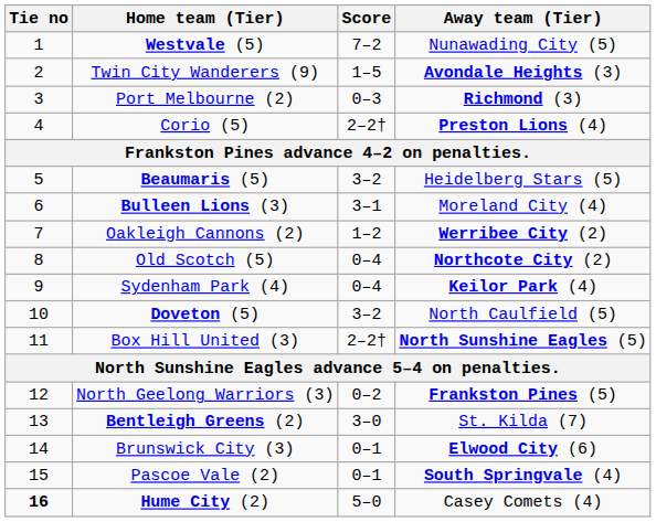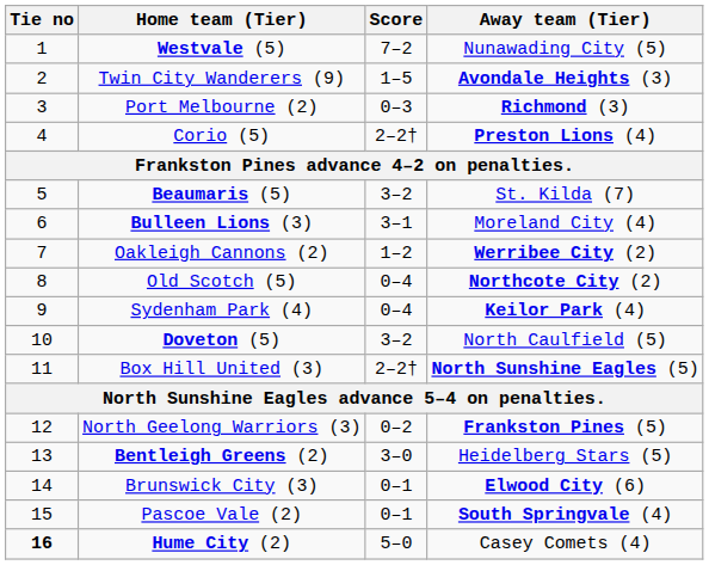 <table class="wikitable" style="text-align:center">
 <tr>
 <th>Tie no</th>
 <th>Home team (Tier)</th>
 <th>Score</th>
 <th>Away team (Tier)</th>
 </tr>
 <tr>
 <td>1</td>
 <td><strong><a href='#'>Westvale</a></strong> (5)</td>
 <td>7–2</td>
 <td><a href='#'>Nunawading City</a> (5)</td>
 </tr>
 <tr>
 <td>2</td>
 <td><a href='#'>Twin City Wanderers</a> (9)</td>
 <td>1–5</td>
 <td><strong><a href='#'>Avondale Heights</a></strong> (3)</td>
 </tr>
 <tr>
 <td>3</td>
 <td><a href='#'>Port Melbourne</a> (2)</td>
 <td>0–3</td>
 <td><strong><a href='#'>Richmond</a></strong> (3)</td>
 </tr>
 <tr>
 <td>4</td>
 <td><a href='#'>Corio</a> (5)</td>
 <td>2–2†</td>
 <td><strong><a href='#'>Preston Lions</a></strong> (4)</td>
 </tr>
 <tr>
 <th colspan=4>Frankston Pines advance 4–2 on penalties.</th>
 </tr>
 <tr>
 <td>5</td>
 <td><strong><a href='#'>Beaumaris</a></strong> (5)</td>
 <td>3–2</td>
-<td><a href='#'>Heidelberg Stars</a> (5)</td>
+<td><a href='#'>St. Kilda</a> (7)</td>
 </tr>
 <tr>
 <td>6</td>
 <td><strong><a href='#'>Bulleen Lions</a></strong> (3)</td>
 <td>3–1</td>
 <td><a href='#'>Moreland City</a> (4)</td>
 </tr>
 <tr>
 <td>7</td>
 <td><a href='#'>Oakleigh Cannons</a> (2)</td>
 <td>1–2</td>
 <td><strong><a href='#'>Werribee City</a></strong> (2)</td>
 </tr>
 <tr>
 <td>8</td>
 <td><a href='#'>Old Scotch</a> (5)</td>
 <td>0–4</td>
 <td><strong><a href='#'>Northcote City</a></strong> (2)</td>
 </tr>
 <tr>
 <td>9</td>
 <td><a href='#'>Sydenham Park</a> (4)</td>
 <td>0–4</td>
 <td><strong><a href='#'>Keilor Park</a></strong> (4)</td>
 </tr>
 <tr>
 <td>10</td>
 <td><strong><a href='#'>Doveton</a></strong> (5)</td>
 <td>3–2</td>
 <td><a href='#'>North Caulfield</a> (5)</td>
 </tr>
 <tr>
 <td>11</td>
 <td><a href='#'>Box Hill United</a> (3)</td>
 <td>2–2†</td>
 <td><strong><a href='#'>North Sunshine Eagles</a></strong> (5)</td>
 </tr>
 <tr>
 <th colspan=4>North Sunshine Eagles advance 5–4 on penalties.</th>
 </tr>
 <tr>
 <td>12</td>
 <td><a href='#'>North Geelong Warriors</a> (3)</td>
 <td>0–2</td>
 <td><strong><a href='#'>Frankston Pines</a></strong> (5)</td>
 </tr>
 <tr>
 <td>13</td>
 <td><strong><a href='#'>Bentleigh Greens</a></strong> (2)</td>
 <td>3–0</td>
-<td><a href='#'>St. Kilda</a> (7)</td>
+<td><a href='#'>Heidelberg Stars</a> (5)</td>
 </tr>
 <tr>
 <td>14</td>
 <td><a href='#'>Brunswick City</a> (3)</td>
 <td>0–1</td>
 <td><strong><a href='#'>Elwood City</a></strong> (6)</td>
 </tr>
 <tr>
 <td>15</td>
 <td><a href='#'>Pascoe Vale</a> (2)</td>
 <td>0–1</td>
 <td><strong><a href='#'>South Springvale</a></strong> (4)</td>
 </tr>
 <tr>
 <td><strong>16</strong></td>
 <td><strong><a href='#'>Hume City</a></strong> (2)</td>
 <td>5–0</td>
 <td>Casey Comets (4)</td>
 </tr>
 </table>
